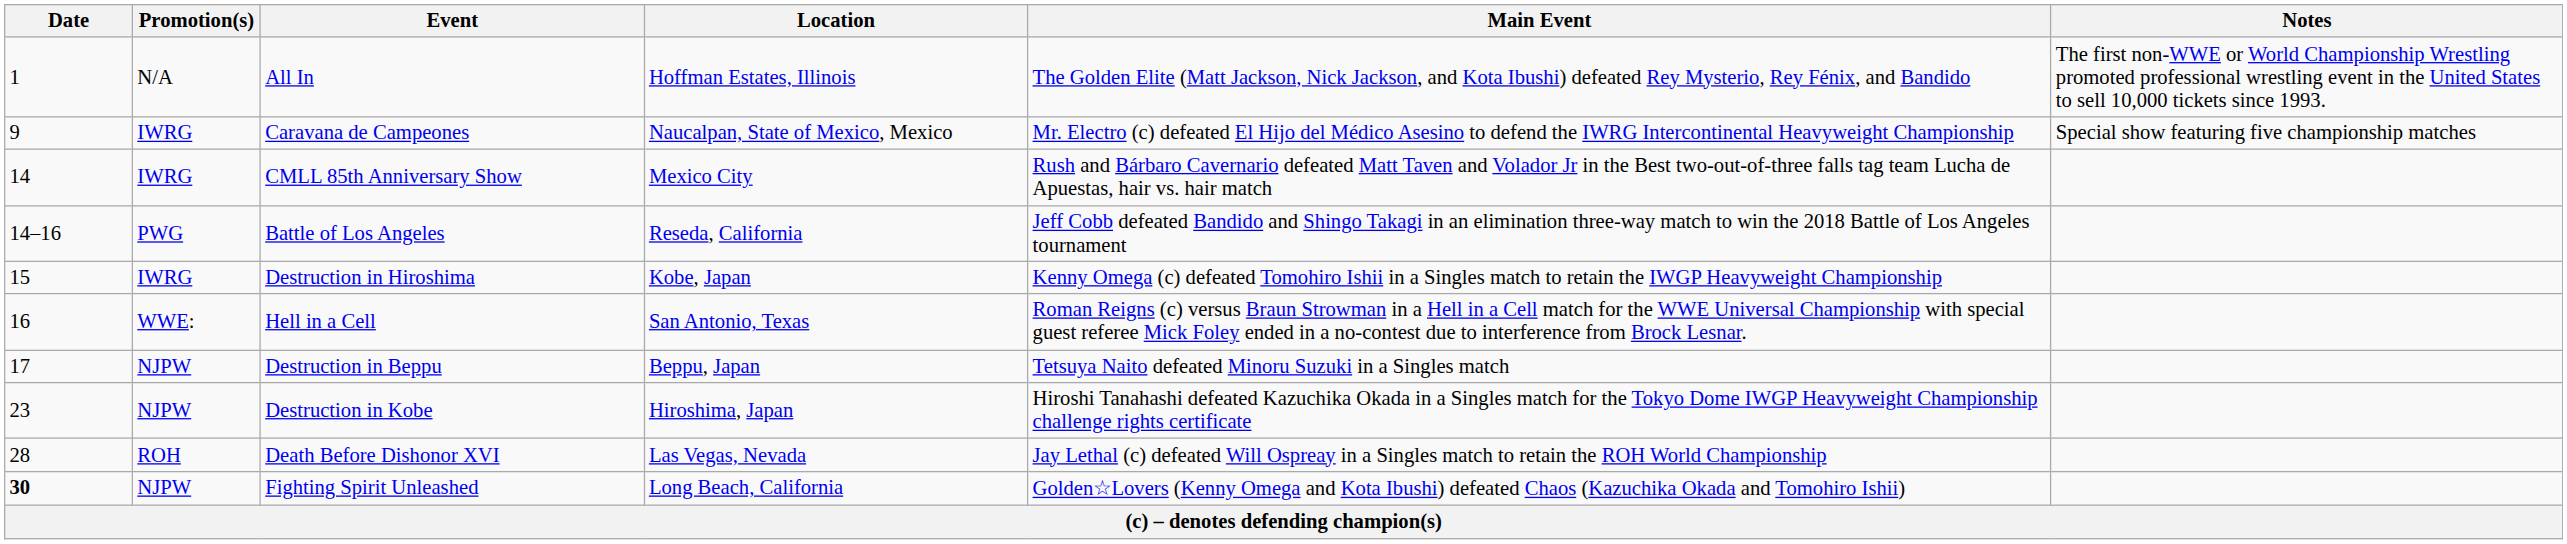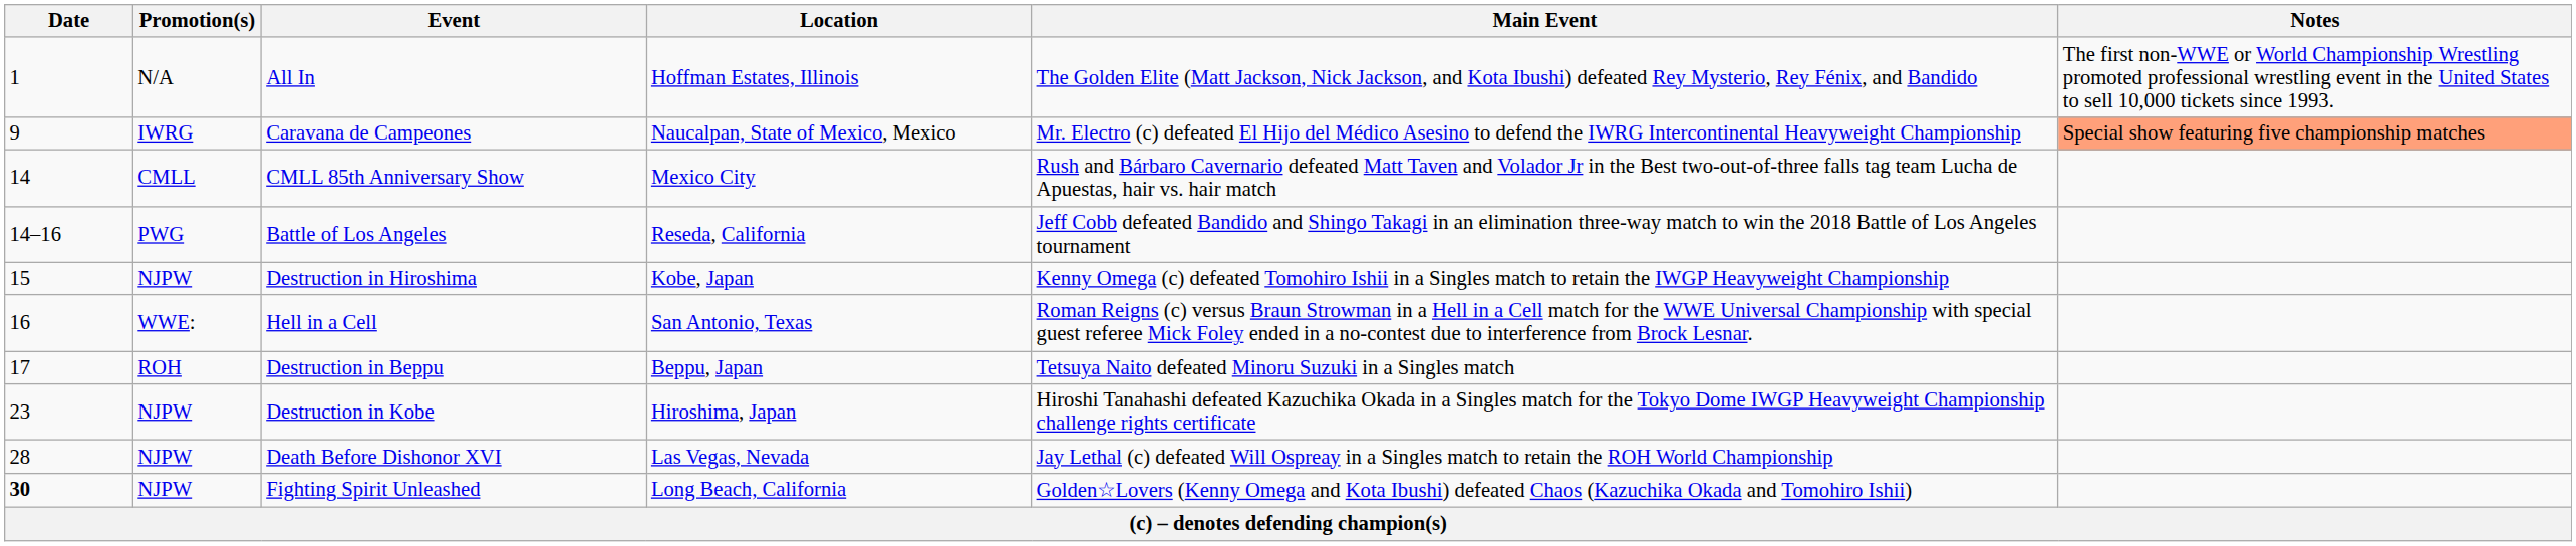 <table class="wikitable" style="width:100%;">
 <tr>
 <th width=5%>Date</th>
 <th width=5%>Promotion(s)</th>
 <th style="width:15%;">Event</th>
 <th style="width:15%;">Location</th>
 <th style="width:40%;">Main Event</th>
 <th style="width:20%;">Notes</th>
 </tr>
 <tr>
 <td>1</td>
 <td>N/A</td>
 <td><a href='#'>All In</a></td>
 <td><a href='#'>Hoffman Estates, Illinois</a></td>
 <td><a href='#'>The Golden Elite</a> (<a href='#'>Matt Jackson, Nick Jackson</a>, and <a href='#'>Kota Ibushi</a>) defeated <a href='#'>Rey Mysterio</a>, <a href='#'>Rey Fénix</a>, and <a href='#'>Bandido</a></td>
 <td>The first non-<a href='#'>WWE</a> or <a href='#'>World Championship Wrestling</a> promoted professional wrestling event in the <a href='#'>United States</a> to sell 10,000 tickets since 1993.</td>
 </tr>
 <tr>
 <td>9</td>
 <td><a href='#'>IWRG</a></td>
 <td><a href='#'>Caravana de Campeones</a></td>
 <td><a href='#'>Naucalpan, State of Mexico</a>, Mexico</td>
 <td><a href='#'>Mr. Electro</a> (c) defeated <a href='#'>El Hijo del Médico Asesino</a> to defend the <a href='#'>IWRG Intercontinental Heavyweight Championship</a></td>
-<td>Special show featuring five championship matches</td>
+<td style="background: lightsalmon;">Special show featuring five championship matches</td>
 </tr>
 <tr>
 <td>14</td>
-<td><a href='#'>IWRG</a></td>
+<td><a href='#'>CMLL</a></td>
 <td><a href='#'>CMLL 85th Anniversary Show</a></td>
 <td><a href='#'>Mexico City</a></td>
 <td><a href='#'>Rush</a> and <a href='#'>Bárbaro Cavernario</a> defeated <a href='#'>Matt Taven</a> and <a href='#'>Volador Jr</a> in the Best two-out-of-three falls tag team Lucha de Apuestas, hair vs. hair match</td>
 <td></td>
 </tr>
 <tr>
 <td>14–16</td>
 <td><a href='#'>PWG</a></td>
 <td><a href='#'>Battle of Los Angeles</a></td>
 <td><a href='#'>Reseda</a>, <a href='#'>California</a></td>
 <td><a href='#'>Jeff Cobb</a> defeated <a href='#'>Bandido</a> and <a href='#'>Shingo Takagi</a> in an elimination three-way match to win the 2018 Battle of Los Angeles tournament</td>
 <td></td>
 </tr>
 <tr>
 <td>15</td>
-<td><a href='#'>IWRG</a></td>
+<td><a href='#'>NJPW</a></td>
 <td><a href='#'>Destruction in Hiroshima</a></td>
 <td><a href='#'>Kobe</a>, <a href='#'>Japan</a></td>
 <td><a href='#'>Kenny Omega</a> (c) defeated <a href='#'>Tomohiro Ishii</a> in a Singles match to retain the <a href='#'>IWGP Heavyweight Championship</a></td>
 <td></td>
 </tr>
 <tr>
 <td>16</td>
 <td><a href='#'>WWE</a>:<br></td>
 <td><a href='#'>Hell in a Cell</a></td>
 <td><a href='#'>San Antonio, Texas</a></td>
 <td><a href='#'>Roman Reigns</a> (c) versus <a href='#'>Braun Strowman</a> in a <a href='#'>Hell in a Cell</a> match for the <a href='#'>WWE Universal Championship</a> with special guest referee <a href='#'>Mick Foley</a> ended in a no-contest due to interference from <a href='#'>Brock Lesnar</a>.<br></td>
 <td></td>
 </tr>
 <tr>
 <td>17</td>
-<td><a href='#'>NJPW</a></td>
+<td><a href='#'>ROH</a></td>
 <td><a href='#'>Destruction in Beppu</a></td>
 <td><a href='#'>Beppu</a>, <a href='#'>Japan</a></td>
 <td><a href='#'>Tetsuya Naito</a> defeated <a href='#'>Minoru Suzuki</a> in a Singles match</td>
 <td></td>
 </tr>
 <tr>
 <td>23</td>
 <td><a href='#'>NJPW</a></td>
 <td><a href='#'>Destruction in Kobe</a></td>
 <td><a href='#'>Hiroshima</a>, <a href='#'>Japan</a></td>
 <td>Hiroshi Tanahashi defeated Kazuchika Okada in a Singles match for the <a href='#'>Tokyo Dome IWGP Heavyweight Championship challenge rights certificate</a></td>
 <td></td>
 </tr>
 <tr>
 <td>28</td>
-<td><a href='#'>ROH</a></td>
+<td><a href='#'>NJPW</a></td>
 <td><a href='#'>Death Before Dishonor XVI</a></td>
 <td><a href='#'>Las Vegas, Nevada</a></td>
 <td><a href='#'>Jay Lethal</a> (c) defeated <a href='#'>Will Ospreay</a> in a Singles match to retain the <a href='#'>ROH World Championship</a></td>
 <td></td>
 </tr>
 <tr>
 <td><strong>30</strong></td>
 <td><a href='#'>NJPW</a></td>
 <td><a href='#'>Fighting Spirit Unleashed</a></td>
 <td><a href='#'>Long Beach, California</a></td>
 <td><a href='#'>Golden☆Lovers</a> (<a href='#'>Kenny Omega</a> and <a href='#'>Kota Ibushi</a>) defeated <a href='#'>Chaos</a> (<a href='#'>Kazuchika Okada</a> and <a href='#'>Tomohiro Ishii</a>)</td>
 <td></td>
 </tr>
 <tr>
 <th colspan="6">(c) – denotes defending champion(s)</th>
 </tr>
 </table>
